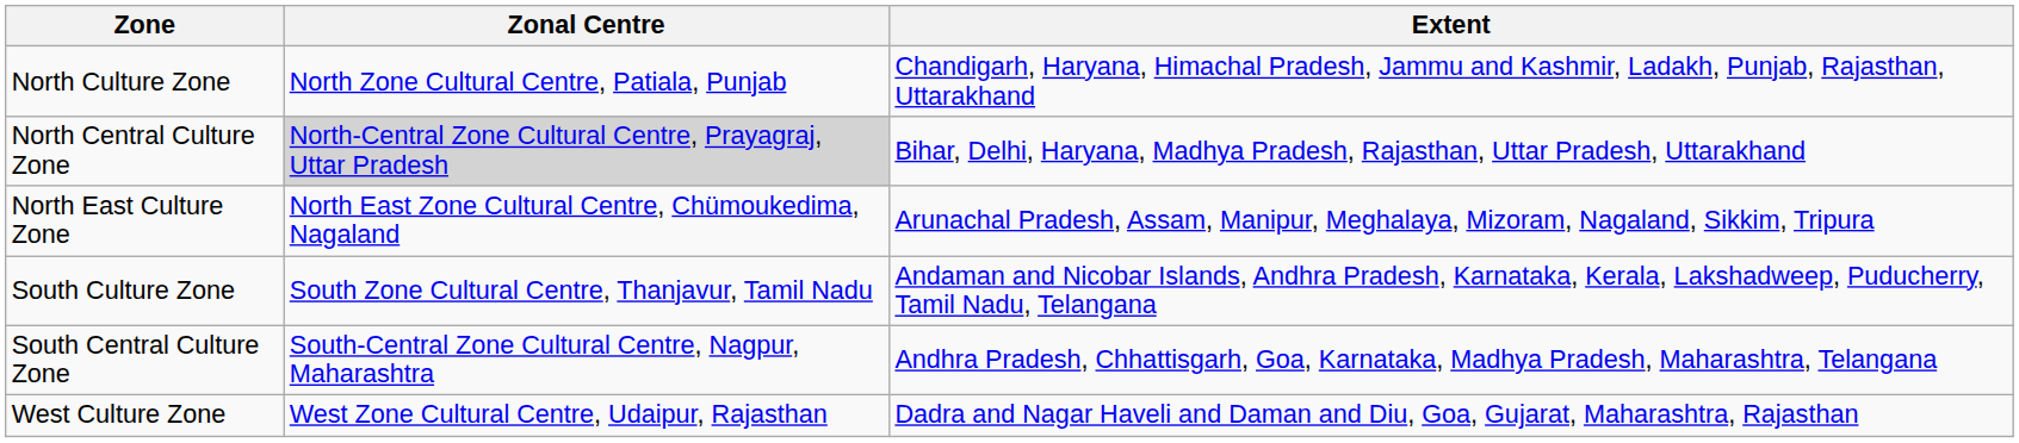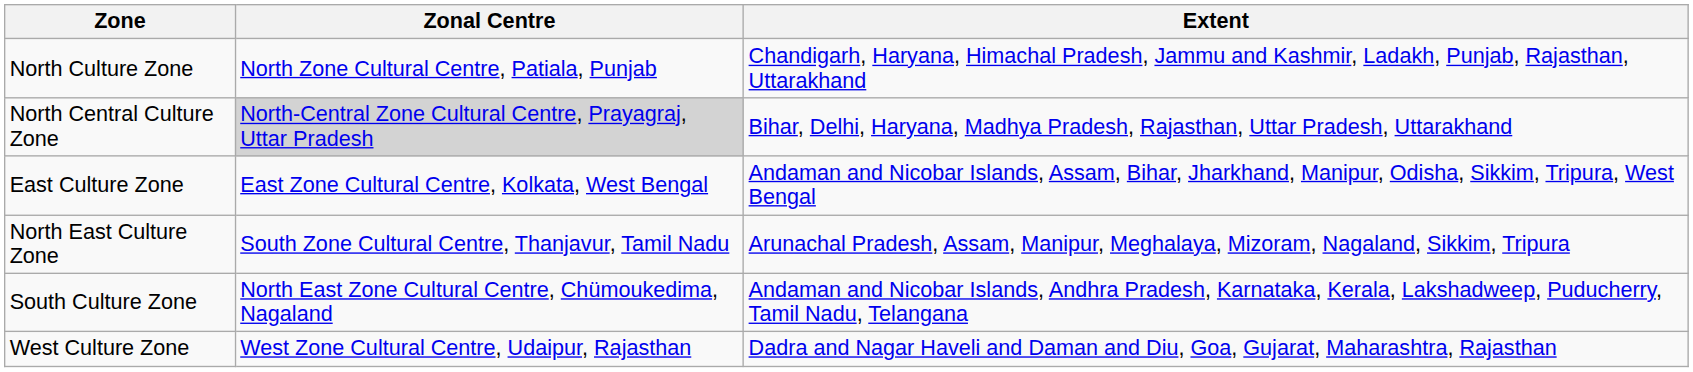 <table class="wikitable">
 <tr>
 <th>Zone</th>
 <th>Zonal Centre</th>
 <th>Extent</th>
 </tr>
 <tr>
 <td>North Culture Zone</td>
 <td><a href='#'>North Zone Cultural Centre</a>, <a href='#'>Patiala</a>, <a href='#'>Punjab</a></td>
 <td><a href='#'>Chandigarh</a>, <a href='#'>Haryana</a>, <a href='#'>Himachal Pradesh</a>, <a href='#'>Jammu and Kashmir</a>, <a href='#'>Ladakh</a>, <a href='#'>Punjab</a>, <a href='#'>Rajasthan</a>, <a href='#'>Uttarakhand</a></td>
 </tr>
 <tr>
 <td>North Central Culture Zone</td>
 <td style="background: lightgrey;"><a href='#'>North-Central Zone Cultural Centre</a>, <a href='#'>Prayagraj</a>, <a href='#'>Uttar Pradesh</a></td>
 <td><a href='#'>Bihar</a>, <a href='#'>Delhi</a>, <a href='#'>Haryana</a>, <a href='#'>Madhya Pradesh</a>, <a href='#'>Rajasthan</a>, <a href='#'>Uttar Pradesh</a>, <a href='#'>Uttarakhand</a></td>
 </tr>
 <tr>
+<td>East Culture Zone</td>
+<td><a href='#'>East Zone Cultural Centre</a>, <a href='#'>Kolkata</a>, <a href='#'>West Bengal</a></td>
+<td><a href='#'>Andaman and Nicobar Islands</a>, <a href='#'>Assam</a>, <a href='#'>Bihar</a>, <a href='#'>Jharkhand</a>, <a href='#'>Manipur</a>, <a href='#'>Odisha</a>, <a href='#'>Sikkim</a>, <a href='#'>Tripura</a>, <a href='#'>West Bengal</a></td>
+</tr>
+<tr>
 <td>North East Culture Zone</td>
-<td><a href='#'>North East Zone Cultural Centre</a>, <a href='#'>Chümoukedima</a>, <a href='#'>Nagaland</a></td>
+<td><a href='#'>South Zone Cultural Centre</a>, <a href='#'>Thanjavur</a>, <a href='#'>Tamil Nadu</a></td>
 <td><a href='#'>Arunachal Pradesh</a>, <a href='#'>Assam</a>, <a href='#'>Manipur</a>, <a href='#'>Meghalaya</a>, <a href='#'>Mizoram</a>, <a href='#'>Nagaland</a>, <a href='#'>Sikkim</a>, <a href='#'>Tripura</a></td>
 </tr>
 <tr>
 <td>South Culture Zone</td>
-<td><a href='#'>South Zone Cultural Centre</a>, <a href='#'>Thanjavur</a>, <a href='#'>Tamil Nadu</a></td>
+<td><a href='#'>North East Zone Cultural Centre</a>, <a href='#'>Chümoukedima</a>, <a href='#'>Nagaland</a></td>
 <td><a href='#'>Andaman and Nicobar Islands</a>, <a href='#'>Andhra Pradesh</a>, <a href='#'>Karnataka</a>, <a href='#'>Kerala</a>, <a href='#'>Lakshadweep</a>, <a href='#'>Puducherry</a>, <a href='#'>Tamil Nadu</a>, <a href='#'>Telangana</a></td>
-</tr>
-<tr>
-<td>South Central Culture Zone</td>
-<td><a href='#'>South-Central Zone Cultural Centre</a>, <a href='#'>Nagpur</a>, <a href='#'>Maharashtra</a></td>
-<td><a href='#'>Andhra Pradesh</a>, <a href='#'>Chhattisgarh</a>, <a href='#'>Goa</a>, <a href='#'>Karnataka</a>, <a href='#'>Madhya Pradesh</a>, <a href='#'>Maharashtra</a>, <a href='#'>Telangana</a></td>
 </tr>
 <tr>
 <td>West Culture Zone</td>
 <td><a href='#'>West Zone Cultural Centre</a>, <a href='#'>Udaipur</a>, <a href='#'>Rajasthan</a></td>
 <td><a href='#'>Dadra and Nagar Haveli and Daman and Diu</a>, <a href='#'>Goa</a>, <a href='#'>Gujarat</a>, <a href='#'>Maharashtra</a>, <a href='#'>Rajasthan</a></td>
 </tr>
 </table>
